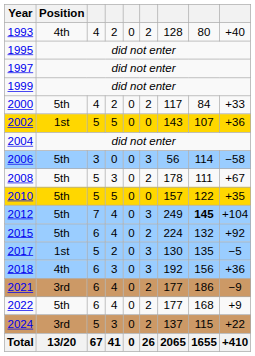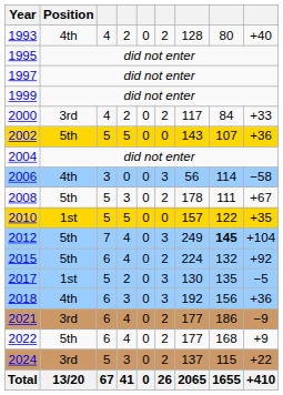 <table class="wikitable" style="text-align: center;">
 <tr>
 <th>Year</th>
 <th>Position</th>
 <th width="15"></th>
 <th width="15"></th>
 <th width="15"></th>
 <th width="15"></th>
 <th></th>
 <th></th>
 <th></th>
 </tr>
 <tr>
 <td style="text-align:center;"> <a href='#'>1993</a></td>
 <td style="text-align:center;">4th</td>
 <td>4</td>
 <td>2</td>
 <td>0</td>
 <td>2</td>
 <td>128</td>
 <td>80</td>
 <td>+40</td>
 </tr>
 <tr>
 <td style="text-align:center;"> <a href='#'>1995</a></td>
 <td rowspan=1 colspan=9><em>did not enter</em></td>
 </tr>
 <tr>
 <td style="text-align:center;"> <a href='#'>1997</a></td>
 <td rowspan=1 colspan=9><em>did not enter</em></td>
 </tr>
 <tr>
 <td style="text-align:center;"> <a href='#'>1999</a></td>
 <td rowspan=1 colspan=9><em>did not enter</em></td>
 </tr>
 <tr>
 <td style="text-align:center;"> <a href='#'>2000</a></td>
-<td style="text-align:center;">5th</td>
+<td style="text-align:center;">3rd</td>
 <td>4</td>
 <td>2</td>
 <td>0</td>
 <td>2</td>
 <td>117</td>
 <td>84</td>
 <td>+33</td>
 </tr>
 <tr bgcolor=gold>
 <td style="text-align:center;"> <a href='#'>2002</a></td>
-<td style="text-align:center;">1st</td>
+<td style="text-align:center;">5th</td>
 <td>5</td>
 <td>5</td>
 <td>0</td>
 <td>0</td>
 <td>143</td>
 <td>107</td>
 <td>+36</td>
 </tr>
 <tr>
 <td style="text-align:center;"> <a href='#'>2004</a></td>
 <td rowspan=1 colspan=9><em>did not enter</em></td>
 </tr>
 <tr bgcolor=9acdff>
 <td style="text-align:center;"> <a href='#'>2006</a></td>
-<td style="text-align:center;">5th</td>
+<td style="text-align:center;">4th</td>
 <td>3</td>
 <td>0</td>
 <td>0</td>
 <td>3</td>
 <td>56</td>
 <td>114</td>
 <td>−58</td>
 </tr>
 <tr>
 <td style="text-align:center;"> <a href='#'>2008</a></td>
 <td style="text-align:center;">5th</td>
 <td>5</td>
 <td>3</td>
 <td>0</td>
 <td>2</td>
 <td>178</td>
 <td>111</td>
 <td>+67</td>
 </tr>
 <tr bgcolor=gold>
 <td style="text-align:center;"> <a href='#'>2010</a></td>
-<td style="text-align:center;">5th</td>
+<td style="text-align:center;">1st</td>
 <td>5</td>
 <td>5</td>
 <td>0</td>
 <td>0</td>
 <td>157</td>
 <td>122</td>
 <td>+35</td>
 </tr>
 <tr bgcolor=9acdff>
 <td style="text-align:center;"> <a href='#'>2012</a></td>
 <td style="text-align:center;">5th</td>
 <td>7</td>
 <td>4</td>
 <td>0</td>
 <td>3</td>
 <td>249</td>
 <td><strong>145</strong></td>
 <td>+104</td>
 </tr>
 <tr bgcolor=9acdff>
 <td style="text-align:center;"> <a href='#'>2015</a></td>
 <td style="text-align:center;">5th</td>
 <td>6</td>
 <td>4</td>
 <td>0</td>
 <td>2</td>
 <td>224</td>
 <td>132</td>
 <td>+92</td>
 </tr>
 <tr bgcolor=9acdff>
 <td style="text-align:center;"> <a href='#'>2017</a></td>
 <td style="text-align:center;">1st</td>
 <td>5</td>
 <td>2</td>
 <td>0</td>
 <td>3</td>
 <td>130</td>
 <td>135</td>
 <td>−5</td>
 </tr>
 <tr bgcolor=9acdff>
 <td style="text-align:center;"> <a href='#'>2018</a></td>
 <td style="text-align:center;">4th</td>
 <td>6</td>
 <td>3</td>
 <td>0</td>
 <td>3</td>
 <td>192</td>
 <td>156</td>
 <td>+36</td>
 </tr>
 <tr style="background:#c96;">
 <td style="text-align:center;"> <a href='#'>2021</a></td>
 <td style="text-align:center;">3rd</td>
 <td>6</td>
 <td>4</td>
 <td>0</td>
 <td>2</td>
 <td>177</td>
 <td>186</td>
 <td>−9</td>
 </tr>
 <tr>
 <td style="text-align:center;"> <a href='#'>2022</a></td>
 <td style="text-align:center;">5th</td>
 <td>6</td>
 <td>4</td>
 <td>0</td>
 <td>2</td>
 <td>177</td>
 <td>168</td>
 <td>+9</td>
 </tr>
 <tr style="background:#c96;">
 <td style="text-align:center;"> <a href='#'>2024</a></td>
 <td style="text-align:center;">3rd</td>
 <td>5</td>
 <td>3</td>
 <td>0</td>
 <td>2</td>
 <td>137</td>
 <td>115</td>
 <td>+22</td>
 </tr>
 <tr>
 <th align=center>Total</th>
 <th>13/20</th>
 <th>67</th>
 <th>41</th>
 <th>0</th>
 <th>26</th>
 <th>2065</th>
 <th>1655</th>
 <th>+410</th>
 </tr>
 </table>
